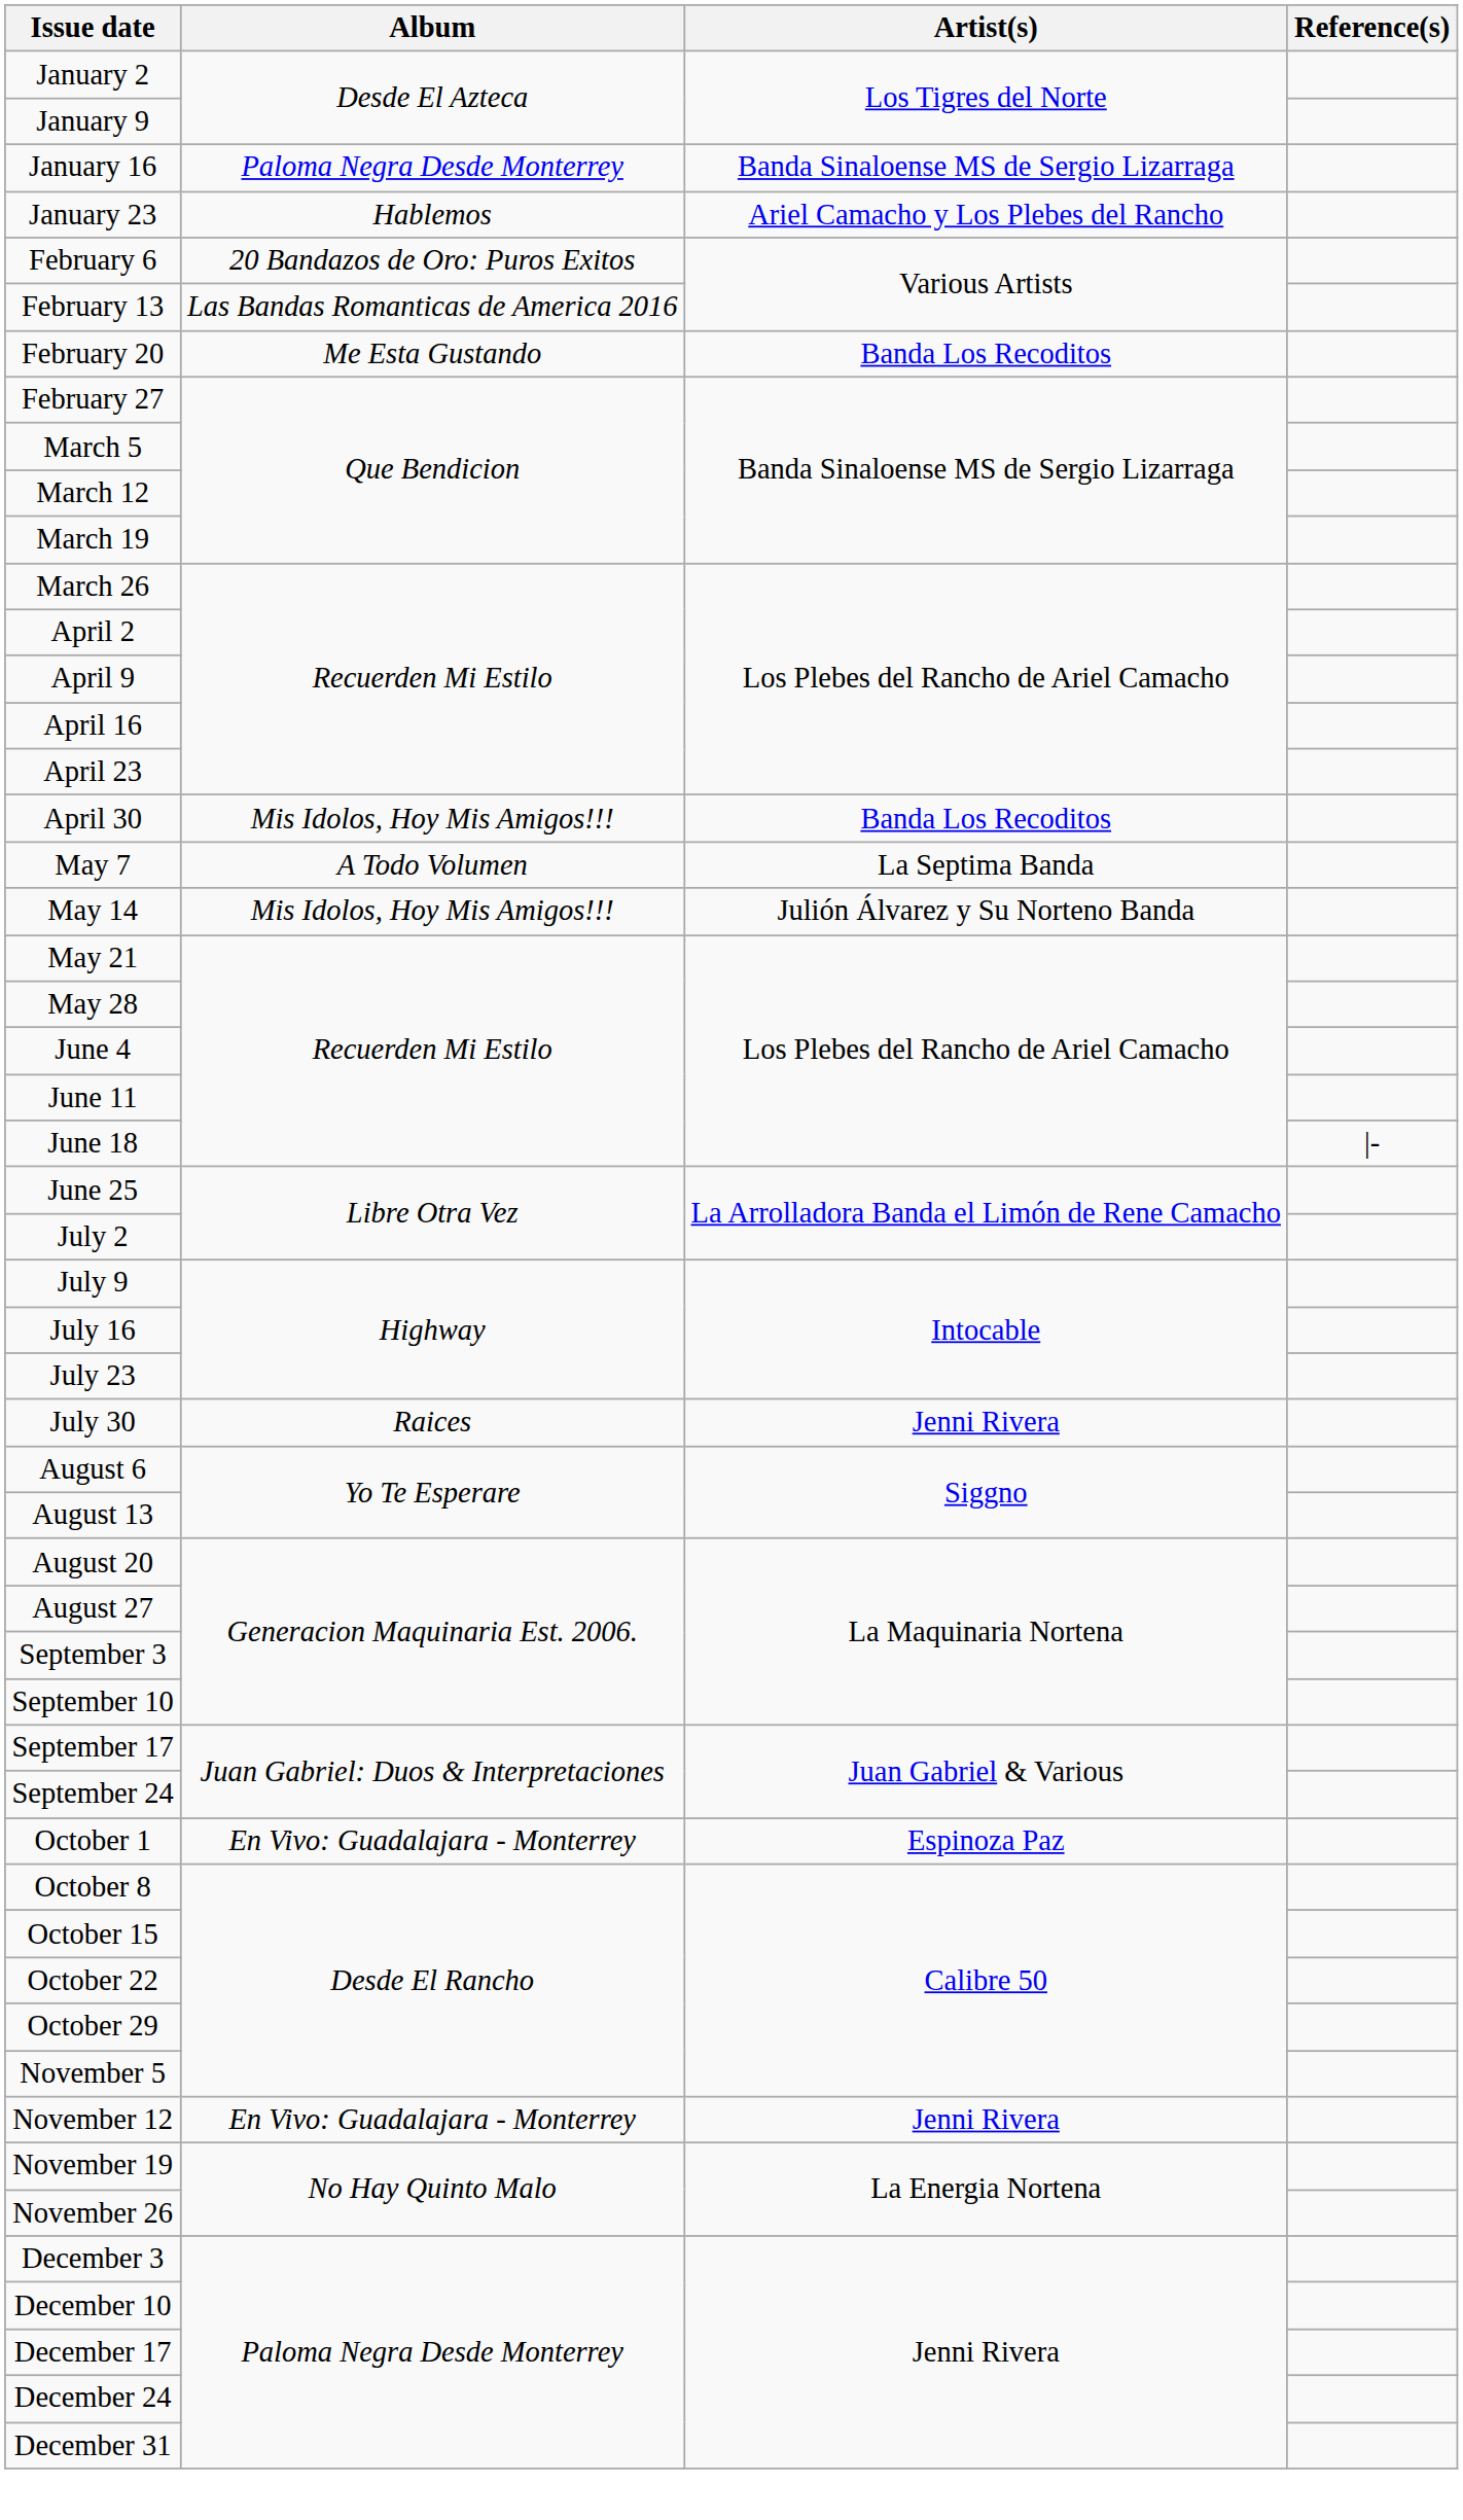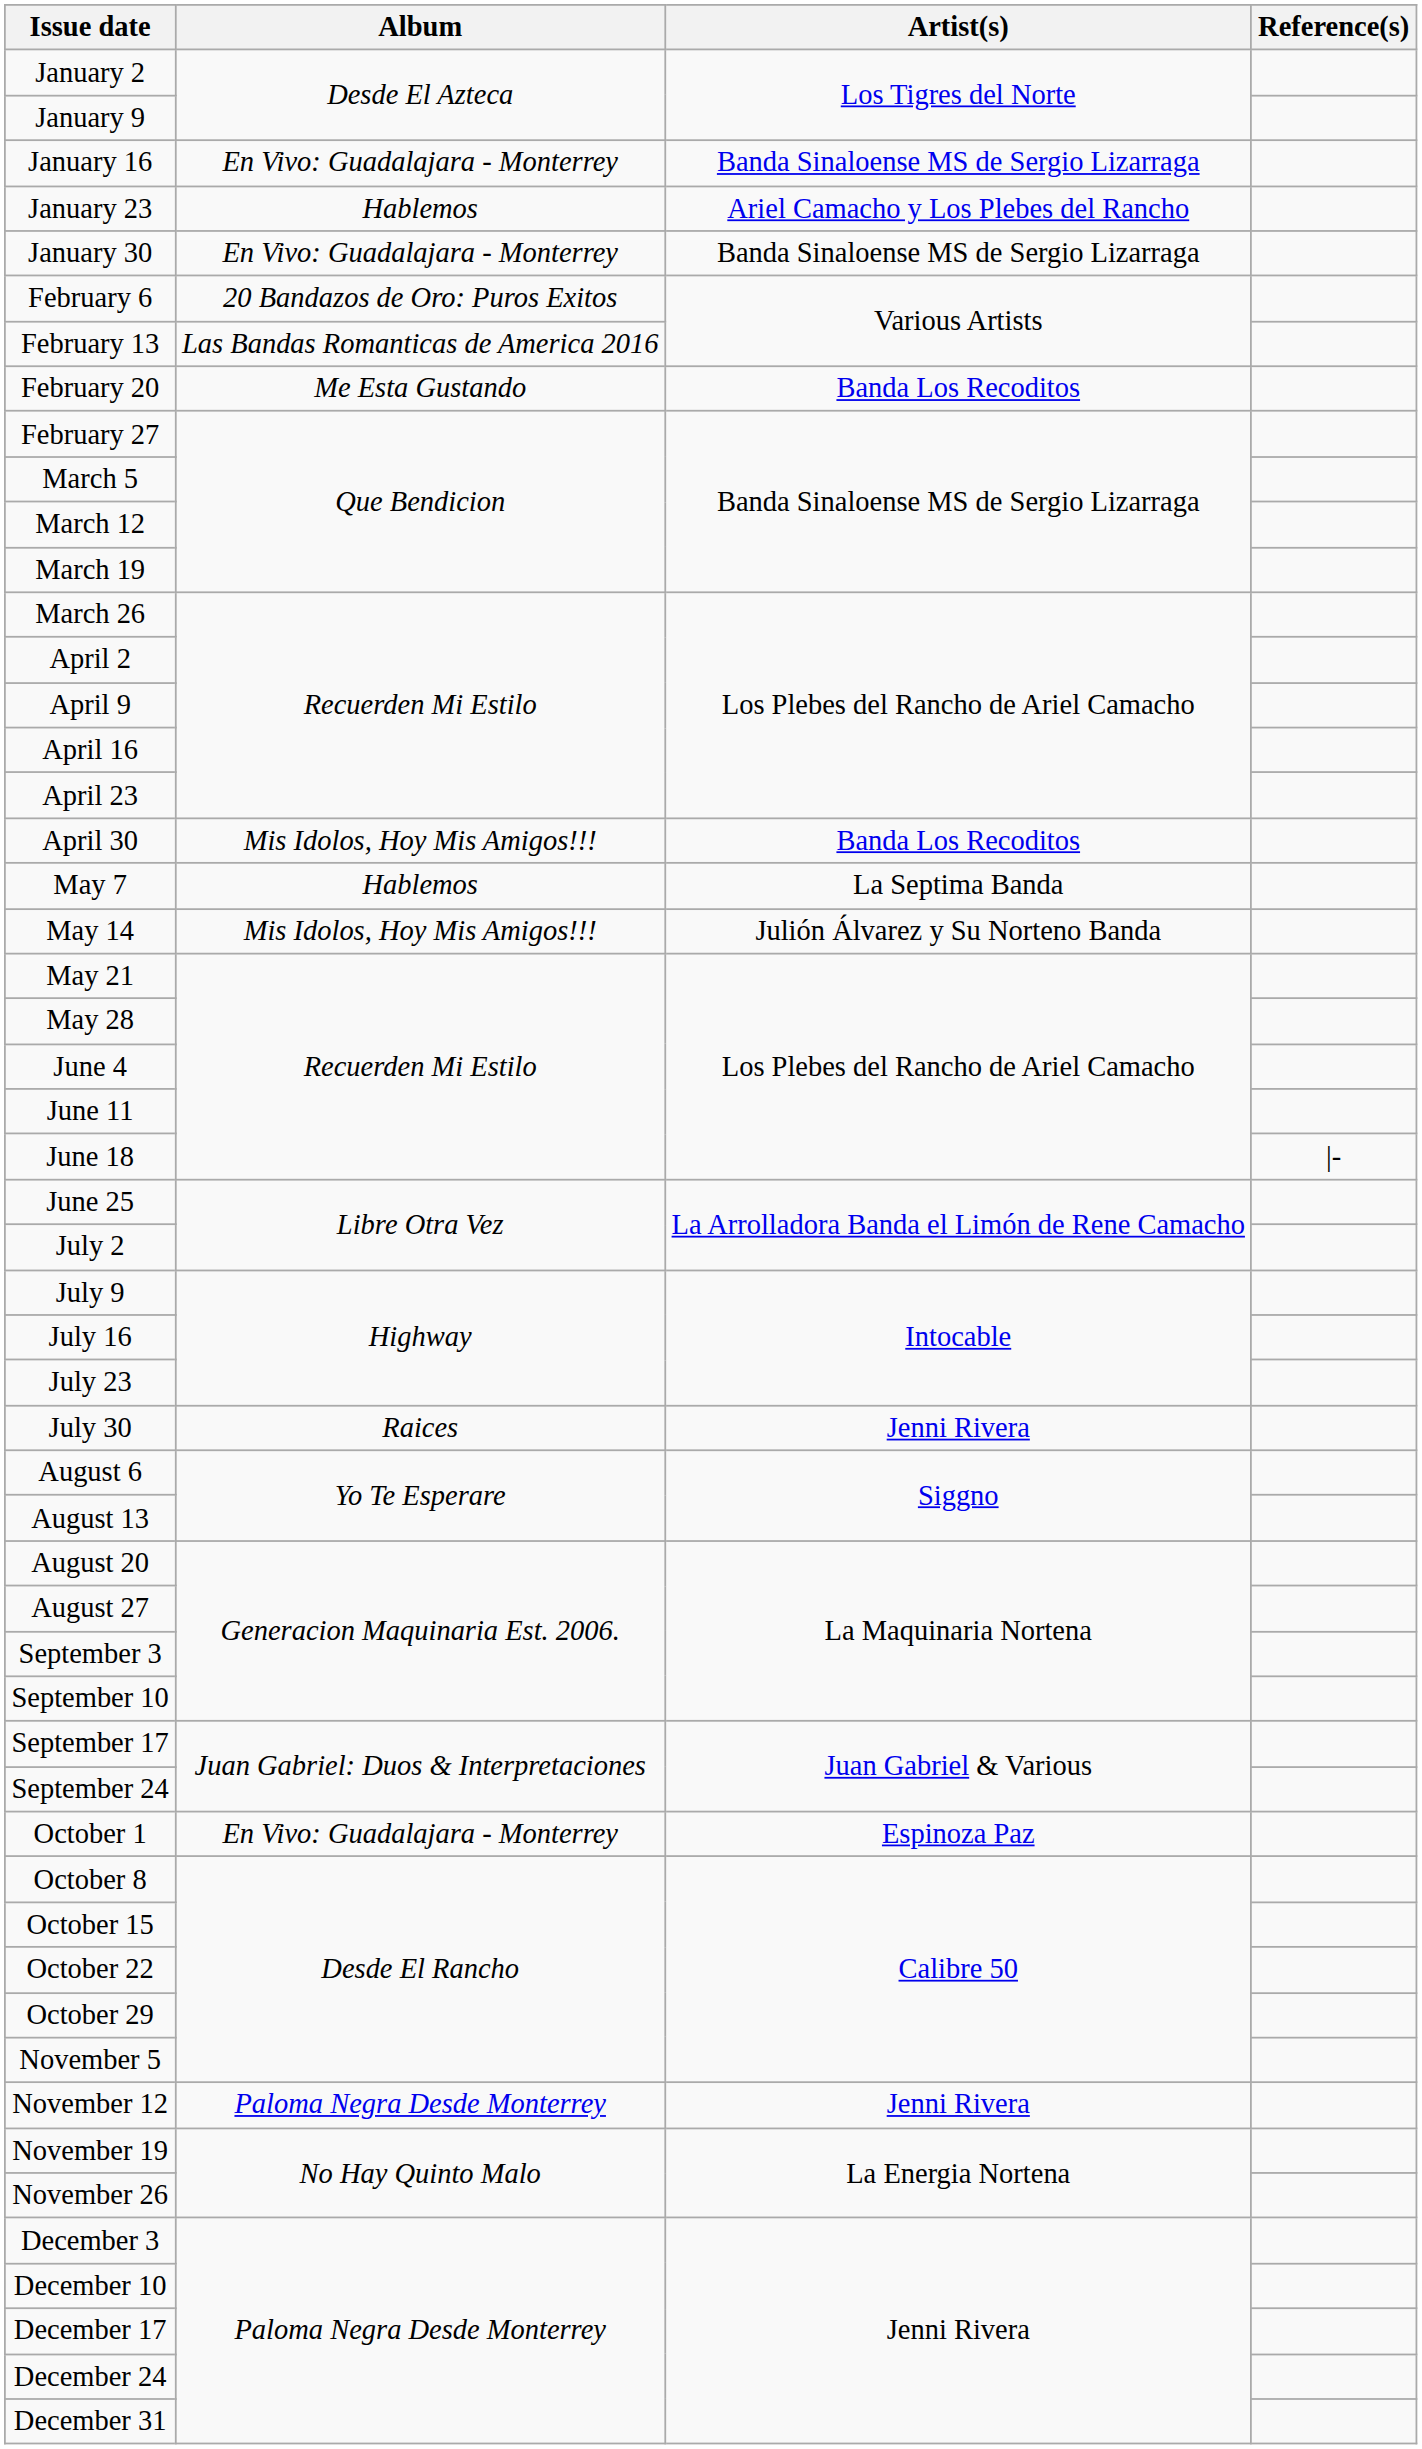 <table class="wikitable" style="text-align: center">
 <tr>
 <th>Issue date</th>
 <th>Album</th>
 <th>Artist(s)</th>
 <th class="unsortable">Reference(s)</th>
 </tr>
 <tr>
 <td>January 2</td>
 <td rowspan=2><em>Desde El Azteca</em></td>
 <td rowspan=2><a href='#'>Los Tigres del Norte</a></td>
 <td></td>
 </tr>
 <tr>
 <td>January 9</td>
 <td></td>
 </tr>
 <tr>
 <td>January 16</td>
-<td><em><a href='#'>Paloma Negra Desde Monterrey</a></em></td>
+<td><em>En Vivo: Guadalajara - Monterrey</em></td>
 <td><a href='#'>Banda Sinaloense MS de Sergio Lizarraga</a></td>
 <td></td>
 </tr>
 <tr>
 <td>January 23</td>
 <td><em>Hablemos</em></td>
 <td><a href='#'>Ariel Camacho y Los Plebes del Rancho</a></td>
+<td></td>
+</tr>
+<tr>
+<td>January 30</td>
+<td><em>En Vivo: Guadalajara - Monterrey</em></td>
+<td>Banda Sinaloense MS de Sergio Lizarraga</td>
 <td></td>
 </tr>
 <tr>
 <td>February 6</td>
 <td><em>20 Bandazos de Oro: Puros Exitos</em></td>
 <td rowspan=2>Various Artists</td>
 <td></td>
 </tr>
 <tr>
 <td>February 13</td>
 <td><em>Las Bandas Romanticas de America 2016</em></td>
 <td></td>
 </tr>
 <tr>
 <td>February 20</td>
 <td><em>Me Esta Gustando</em></td>
 <td><a href='#'>Banda Los Recoditos</a></td>
 <td></td>
 </tr>
 <tr>
 <td>February 27</td>
 <td rowspan=4><em>Que Bendicion</em></td>
 <td rowspan=4>Banda Sinaloense MS de Sergio Lizarraga</td>
 <td></td>
 </tr>
 <tr>
 <td>March 5</td>
 <td></td>
 </tr>
 <tr>
 <td>March 12</td>
 <td></td>
 </tr>
 <tr>
 <td>March 19</td>
 <td></td>
 </tr>
 <tr>
 <td>March 26</td>
 <td rowspan=5><em>Recuerden Mi Estilo</em></td>
 <td rowspan=5>Los Plebes del Rancho de Ariel Camacho</td>
 <td></td>
 </tr>
 <tr>
 <td>April 2</td>
 <td></td>
 </tr>
 <tr>
 <td>April 9</td>
 <td></td>
 </tr>
 <tr>
 <td>April 16</td>
 <td></td>
 </tr>
 <tr>
 <td>April 23</td>
 <td></td>
 </tr>
 <tr>
 <td>April 30</td>
 <td><em>Mis Idolos, Hoy Mis Amigos!!!</em></td>
 <td><a href='#'>Banda Los Recoditos</a></td>
 <td></td>
 </tr>
 <tr>
 <td>May 7</td>
-<td><em>A Todo Volumen</em></td>
+<td><em>Hablemos</em></td>
 <td>La Septima Banda</td>
 <td></td>
 </tr>
 <tr>
 <td>May 14</td>
 <td><em>Mis Idolos, Hoy Mis Amigos!!!</em></td>
 <td>Julión Álvarez y Su Norteno Banda</td>
 <td></td>
 </tr>
 <tr>
 <td>May 21</td>
 <td rowspan=5><em>Recuerden Mi Estilo</em></td>
 <td rowspan=5>Los Plebes del Rancho de Ariel Camacho</td>
 <td></td>
 </tr>
 <tr>
 <td>May 28</td>
 <td></td>
 </tr>
 <tr>
 <td>June 4</td>
 <td></td>
 </tr>
 <tr>
 <td>June 11</td>
 <td></td>
 </tr>
 <tr>
 <td>June 18</td>
 <td>|-</td>
 </tr>
 <tr>
 <td>June 25</td>
 <td rowspan=2><em>Libre Otra Vez</em></td>
 <td rowspan=2><a href='#'>La Arrolladora Banda el Limón de Rene Camacho</a></td>
 <td></td>
 </tr>
 <tr>
 <td>July 2</td>
 <td></td>
 </tr>
 <tr>
 <td>July 9</td>
 <td rowspan=3><em>Highway</em></td>
 <td rowspan=3><a href='#'>Intocable</a></td>
 <td></td>
 </tr>
 <tr>
 <td>July 16</td>
 <td></td>
 </tr>
 <tr>
 <td>July 23</td>
 <td></td>
 </tr>
 <tr>
 <td>July 30</td>
 <td><em>Raices</em></td>
 <td><a href='#'>Jenni Rivera</a></td>
 <td></td>
 </tr>
 <tr>
 <td>August 6</td>
 <td rowspan=2><em>Yo Te Esperare</em></td>
 <td rowspan=2><a href='#'>Siggno</a></td>
 <td></td>
 </tr>
 <tr>
 <td>August 13</td>
 <td></td>
 </tr>
 <tr>
 <td>August 20</td>
 <td rowspan=4><em>Generacion Maquinaria Est. 2006.</em></td>
 <td rowspan=4>La Maquinaria Nortena</td>
 <td></td>
 </tr>
 <tr>
 <td>August 27</td>
 <td></td>
 </tr>
 <tr>
 <td>September 3</td>
 <td></td>
 </tr>
 <tr>
 <td>September 10</td>
 <td></td>
 </tr>
 <tr>
 <td>September 17</td>
 <td rowspan=2><em>Juan Gabriel: Duos & Interpretaciones</em></td>
 <td rowspan=2><a href='#'>Juan Gabriel</a> & Various</td>
 <td></td>
 </tr>
 <tr>
 <td>September 24</td>
 <td></td>
 </tr>
 <tr>
 <td>October 1</td>
 <td><em>En Vivo: Guadalajara - Monterrey</em></td>
 <td><a href='#'>Espinoza Paz</a></td>
 <td></td>
 </tr>
 <tr>
 <td>October 8</td>
 <td rowspan=5><em>Desde El Rancho</em></td>
 <td rowspan=5><a href='#'>Calibre 50</a></td>
 <td></td>
 </tr>
 <tr>
 <td>October 15</td>
 <td></td>
 </tr>
 <tr>
 <td>October 22</td>
 <td></td>
 </tr>
 <tr>
 <td>October 29</td>
 <td></td>
 </tr>
 <tr>
 <td>November 5</td>
 <td></td>
 </tr>
 <tr>
 <td>November 12</td>
-<td><em>En Vivo: Guadalajara - Monterrey</em></td>
+<td><em><a href='#'>Paloma Negra Desde Monterrey</a></em></td>
 <td><a href='#'>Jenni Rivera</a></td>
 <td></td>
 </tr>
 <tr>
 <td>November 19</td>
 <td rowspan=2><em>No Hay Quinto Malo</em></td>
 <td rowspan=2>La Energia Nortena</td>
 <td></td>
 </tr>
 <tr>
 <td>November 26</td>
 <td></td>
 </tr>
 <tr>
 <td>December 3</td>
 <td rowspan=5><em>Paloma Negra Desde Monterrey</em></td>
 <td rowspan=5>Jenni Rivera</td>
 <td></td>
 </tr>
 <tr>
 <td>December 10</td>
 <td></td>
 </tr>
 <tr>
 <td>December 17</td>
 <td></td>
 </tr>
 <tr>
 <td>December 24</td>
 <td></td>
 </tr>
 <tr>
 <td>December 31</td>
 <td></td>
 </tr>
 </table>
